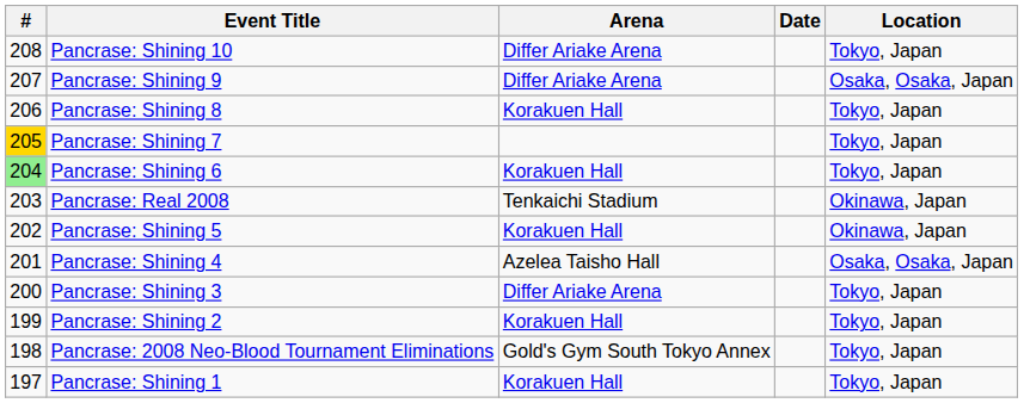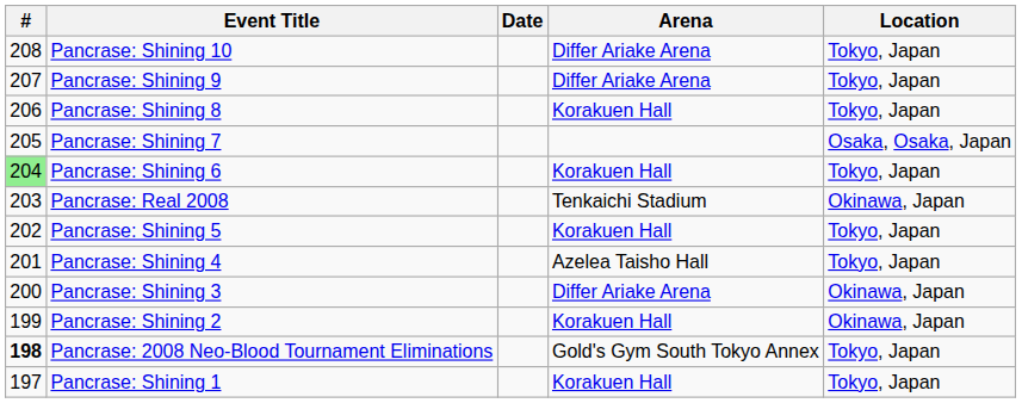 <table class="sortable wikitable succession-box" style="font-size:90%;">
 <tr>
 <th scope="col">#</th>
 <th scope="col">Event Title</th>
+<th scope="col">Date</th>
 <th scope="col">Arena</th>
-<th scope="col">Date</th>
 <th scope="col">Location</th>
 </tr>
 <tr>
 <td align=center>208</td>
 <td><a href='#'>Pancrase: Shining 10</a></td>
+<td></td>
 <td><a href='#'>Differ Ariake Arena</a></td>
-<td></td>
 <td><a href='#'>Tokyo</a>, Japan</td>
 </tr>
 <tr>
 <td align=center>207</td>
 <td><a href='#'>Pancrase: Shining 9</a></td>
+<td></td>
 <td><a href='#'>Differ Ariake Arena</a></td>
+<td><a href='#'>Tokyo</a>, Japan</td>
+</tr>
+<tr>
+<td align=center>206</td>
+<td><a href='#'>Pancrase: Shining 8</a></td>
+<td></td>
+<td><a href='#'>Korakuen Hall</a></td>
+<td><a href='#'>Tokyo</a>, Japan</td>
+</tr>
+<tr>
+<td align=center>205</td>
+<td><a href='#'>Pancrase: Shining 7</a></td>
+<td></td>
 <td></td>
 <td><a href='#'>Osaka</a>, <a href='#'>Osaka</a>, Japan</td>
 </tr>
 <tr>
-<td align=center>206</td>
-<td><a href='#'>Pancrase: Shining 8</a></td>
-<td><a href='#'>Korakuen Hall</a></td>
-<td></td>
-<td><a href='#'>Tokyo</a>, Japan</td>
-</tr>
-<tr>
-<td align=center style="background: gold;">205</td>
-<td><a href='#'>Pancrase: Shining 7</a></td>
-<td></td>
-<td></td>
-<td><a href='#'>Tokyo</a>, Japan</td>
-</tr>
-<tr>
 <td align=center style="background: lightgreen;">204</td>
 <td><a href='#'>Pancrase: Shining 6</a></td>
+<td></td>
 <td><a href='#'>Korakuen Hall</a></td>
-<td></td>
 <td><a href='#'>Tokyo</a>, Japan</td>
 </tr>
 <tr>
 <td align=center>203</td>
 <td><a href='#'>Pancrase: Real 2008</a></td>
+<td></td>
 <td>Tenkaichi Stadium</td>
-<td></td>
 <td><a href='#'>Okinawa</a>, Japan</td>
 </tr>
 <tr>
 <td align=center>202</td>
 <td><a href='#'>Pancrase: Shining 5</a></td>
+<td></td>
 <td><a href='#'>Korakuen Hall</a></td>
-<td></td>
-<td><a href='#'>Okinawa</a>, Japan</td>
+<td><a href='#'>Tokyo</a>, Japan</td>
 </tr>
 <tr>
 <td align=center>201</td>
 <td><a href='#'>Pancrase: Shining 4</a></td>
+<td></td>
 <td>Azelea Taisho Hall</td>
-<td></td>
-<td><a href='#'>Osaka</a>, <a href='#'>Osaka</a>, Japan</td>
+<td><a href='#'>Tokyo</a>, Japan</td>
 </tr>
 <tr>
 <td align=center>200</td>
 <td><a href='#'>Pancrase: Shining 3</a></td>
+<td></td>
 <td><a href='#'>Differ Ariake Arena</a></td>
-<td></td>
-<td><a href='#'>Tokyo</a>, Japan</td>
+<td><a href='#'>Okinawa</a>, Japan</td>
 </tr>
 <tr>
 <td align=center>199</td>
 <td><a href='#'>Pancrase: Shining 2</a></td>
+<td></td>
 <td><a href='#'>Korakuen Hall</a></td>
-<td></td>
-<td><a href='#'>Tokyo</a>, Japan</td>
+<td><a href='#'>Okinawa</a>, Japan</td>
 </tr>
 <tr>
-<td align=center>198</td>
+<td align=center><strong>198</strong></td>
 <td><a href='#'>Pancrase: 2008 Neo-Blood Tournament Eliminations</a></td>
+<td></td>
 <td>Gold's Gym South Tokyo Annex</td>
-<td></td>
 <td><a href='#'>Tokyo</a>, Japan</td>
 </tr>
 <tr>
 <td align=center>197</td>
 <td><a href='#'>Pancrase: Shining 1</a></td>
+<td></td>
 <td><a href='#'>Korakuen Hall</a></td>
-<td></td>
 <td><a href='#'>Tokyo</a>, Japan</td>
 </tr>
 </table>
